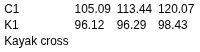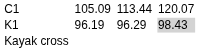 <table>
 <tr>
 <td>C1</td>
 <td></td>
 <td>105.09</td>
 <td></td>
 <td>113.44</td>
 <td></td>
 <td>120.07</td>
 </tr>
 <tr>
 <td>K1</td>
 <td></td>
-<td>96.12</td>
+<td>96.19</td>
 <td></td>
 <td>96.29</td>
 <td></td>
-<td>98.43</td>
+<td style="background: lightgrey;">98.43</td>
 </tr>
 <tr>
 <td>Kayak cross</td>
 <td colspan=2></td>
 <td colspan=2></td>
 <td colspan=2></td>
 </tr>
 </table>
